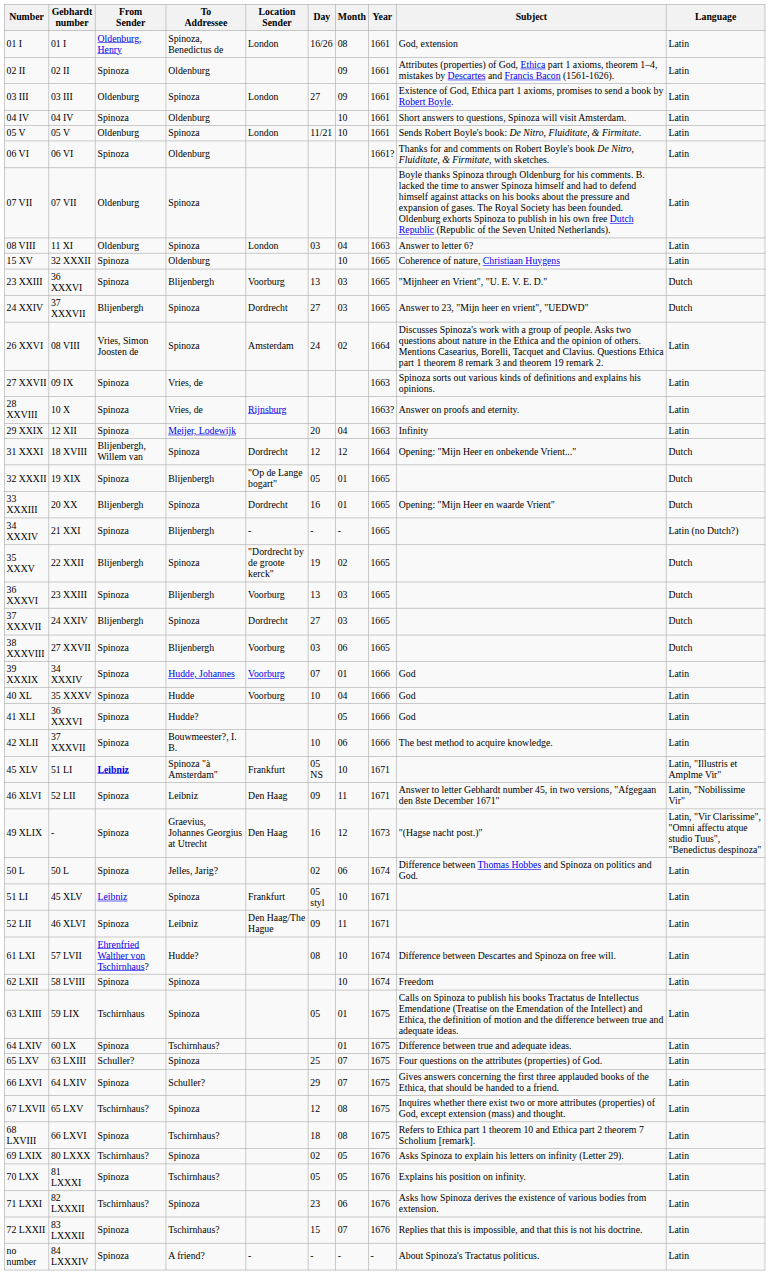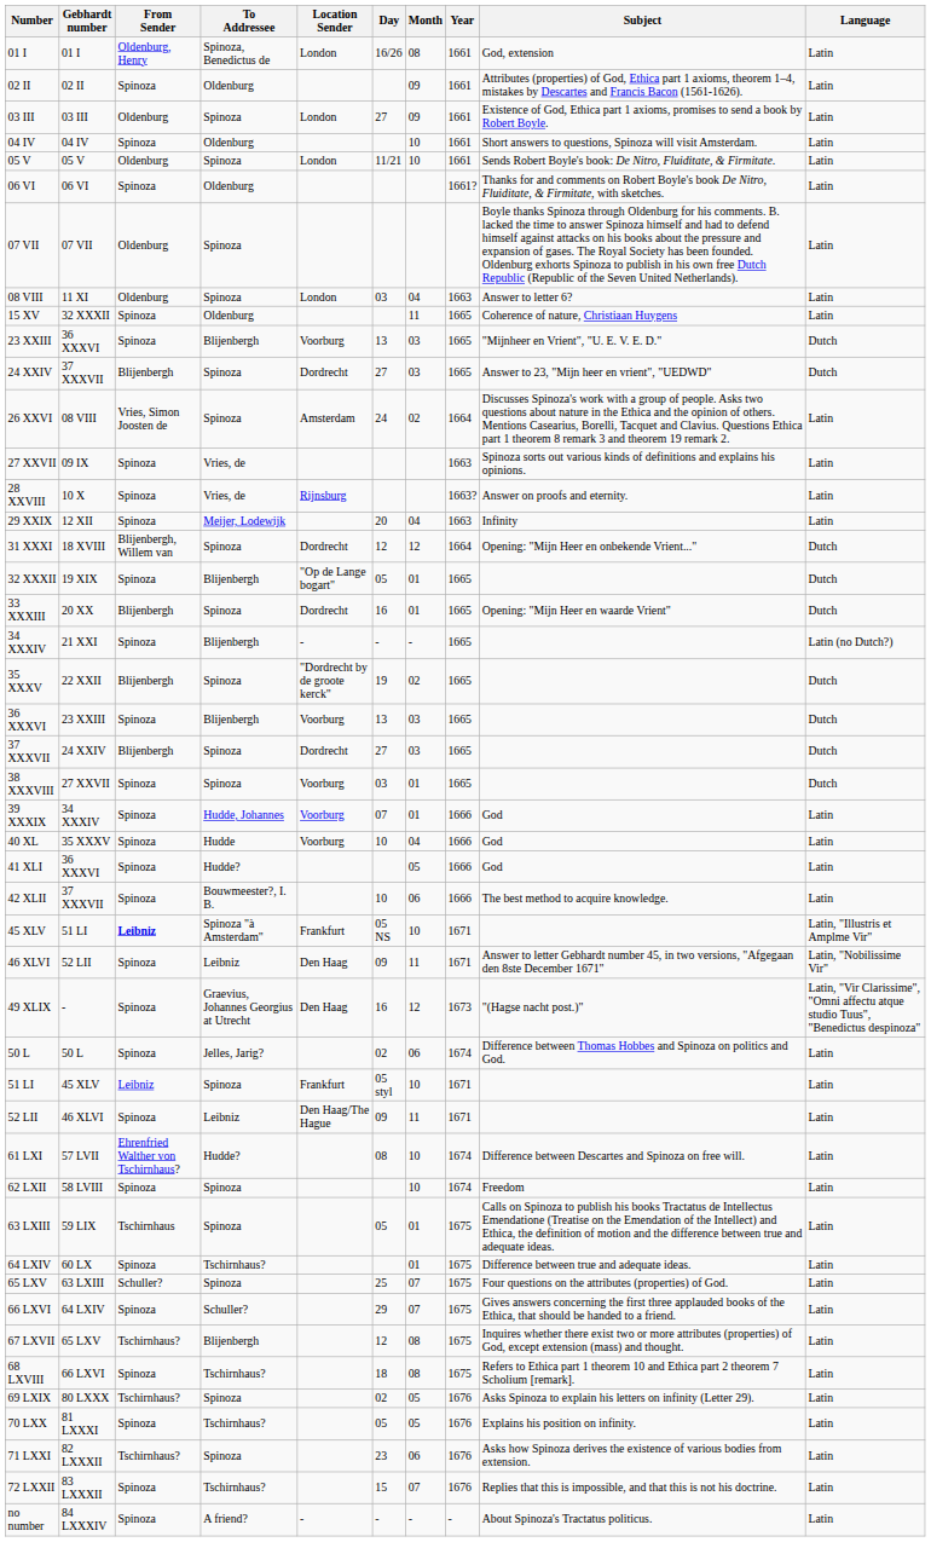 <table class="wikitable sortable">
 <tr>
 <th>Number</th>
 <th>Gebhardt<br>number</th>
 <th>From<br>Sender</th>
 <th>To<br>Addressee</th>
 <th>Location<br>Sender</th>
 <th>Day</th>
 <th>Month</th>
 <th>Year</th>
 <th>Subject</th>
 <th>Language</th>
 </tr>
 <tr>
 <td>01 I</td>
 <td>01 I</td>
 <td><a href='#'>Oldenburg, Henry</a></td>
 <td>Spinoza, Benedictus de</td>
 <td>London</td>
 <td>16/26</td>
 <td>08</td>
 <td>1661</td>
 <td>God, extension</td>
 <td>Latin</td>
 </tr>
 <tr>
 <td>02 II</td>
 <td>02 II</td>
 <td>Spinoza</td>
 <td>Oldenburg</td>
 <td></td>
 <td></td>
 <td>09</td>
 <td>1661</td>
 <td>Attributes (properties) of God, <a href='#'>Ethica</a> part 1 axioms, theorem 1–4, mistakes by <a href='#'>Descartes</a> and <a href='#'>Francis Bacon</a> (1561-1626).</td>
 <td>Latin</td>
 </tr>
 <tr>
 <td>03 III</td>
 <td>03 III</td>
 <td>Oldenburg</td>
 <td>Spinoza</td>
 <td>London</td>
 <td>27</td>
 <td>09</td>
 <td>1661</td>
 <td>Existence of God, Ethica part 1 axioms, promises to send a book by <a href='#'>Robert Boyle</a>.</td>
 <td>Latin</td>
 </tr>
 <tr>
 <td>04 IV</td>
 <td>04 IV</td>
 <td>Spinoza</td>
 <td>Oldenburg</td>
 <td></td>
 <td></td>
 <td>10</td>
 <td>1661</td>
 <td>Short answers to questions, Spinoza will visit Amsterdam.</td>
 <td>Latin</td>
 </tr>
 <tr>
 <td>05 V</td>
 <td>05 V</td>
 <td>Oldenburg</td>
 <td>Spinoza</td>
 <td>London</td>
 <td>11/21</td>
 <td>10</td>
 <td>1661</td>
 <td>Sends Robert Boyle's book: <em>De Nitro, Fluiditate, & Firmitate</em>.</td>
 <td>Latin</td>
 </tr>
 <tr>
 <td>06 VI</td>
 <td>06 VI</td>
 <td>Spinoza</td>
 <td>Oldenburg</td>
 <td></td>
 <td></td>
 <td></td>
 <td>1661?</td>
 <td>Thanks for and comments on Robert Boyle's book <em>De Nitro, Fluiditate, & Firmitate</em>, with sketches.</td>
 <td>Latin</td>
 </tr>
 <tr>
 <td>07 VII</td>
 <td>07 VII</td>
 <td>Oldenburg</td>
 <td>Spinoza</td>
 <td></td>
 <td></td>
 <td></td>
 <td></td>
 <td>Boyle thanks Spinoza through Oldenburg for his comments. B. lacked the time to answer Spinoza himself and had to defend himself against attacks on his books about the pressure and expansion of gases. The Royal Society has been founded. Oldenburg exhorts Spinoza to publish in his own free <a href='#'>Dutch Republic</a> (Republic of the Seven United Netherlands).</td>
 <td>Latin</td>
 </tr>
 <tr>
 <td>08 VIII</td>
 <td>11 XI</td>
 <td>Oldenburg</td>
 <td>Spinoza</td>
 <td>London</td>
 <td>03</td>
 <td>04</td>
 <td>1663</td>
 <td>Answer to letter 6?</td>
 <td>Latin</td>
 </tr>
 <tr>
 <td>15 XV</td>
 <td>32 XXXII</td>
 <td>Spinoza</td>
 <td>Oldenburg</td>
 <td></td>
 <td></td>
-<td>10</td>
+<td>11</td>
 <td>1665</td>
 <td>Coherence of nature, <a href='#'>Christiaan Huygens</a></td>
 <td>Latin</td>
 </tr>
 <tr>
 <td>23 XXIII</td>
 <td>36 XXXVI</td>
 <td>Spinoza</td>
 <td>Blijenbergh</td>
 <td>Voorburg</td>
 <td>13</td>
 <td>03</td>
 <td>1665</td>
 <td>"Mijnheer en Vrient", "U. E. V. E. D."</td>
 <td>Dutch</td>
 </tr>
 <tr>
 <td>24 XXIV </td>
 <td>37 XXXVII</td>
 <td>Blijenbergh</td>
 <td>Spinoza</td>
 <td>Dordrecht</td>
 <td>27</td>
 <td>03</td>
 <td>1665</td>
 <td>Answer to 23, "Mijn heer en vrient", "UEDWD"</td>
 <td>Dutch</td>
 </tr>
 <tr>
 <td>26 XXVI</td>
 <td>08 VIII</td>
 <td>Vries, Simon Joosten de</td>
 <td>Spinoza</td>
 <td>Amsterdam</td>
 <td>24</td>
 <td>02</td>
 <td>1664</td>
 <td>Discusses Spinoza's work with a group of people. Asks two questions about nature in the Ethica and the opinion of others. Mentions Casearius, Borelli, Tacquet and Clavius. Questions Ethica part 1 theorem 8 remark 3 and theorem 19 remark 2.</td>
 <td>Latin</td>
 </tr>
 <tr>
 <td>27 XXVII </td>
 <td>09 IX</td>
 <td>Spinoza</td>
 <td>Vries, de</td>
 <td></td>
 <td></td>
 <td></td>
 <td>1663</td>
 <td>Spinoza sorts out various kinds of definitions and explains his opinions.</td>
 <td>Latin</td>
 </tr>
 <tr>
 <td>28 XXVIII</td>
 <td>10 X</td>
 <td>Spinoza</td>
 <td>Vries, de</td>
 <td><a href='#'>Rijnsburg</a></td>
 <td></td>
 <td></td>
 <td>1663?</td>
 <td>Answer on proofs and eternity.</td>
 <td>Latin</td>
 </tr>
 <tr>
 <td>29 XXIX</td>
 <td>12 XII</td>
 <td>Spinoza</td>
 <td><a href='#'>Meijer, Lodewijk</a></td>
 <td></td>
 <td>20</td>
 <td>04</td>
 <td>1663</td>
 <td>Infinity</td>
 <td>Latin</td>
 </tr>
 <tr>
 <td>31 XXXI</td>
 <td>18 XVIII</td>
 <td>Blijenbergh, Willem van</td>
 <td>Spinoza</td>
 <td>Dordrecht</td>
 <td>12</td>
 <td>12</td>
 <td>1664</td>
 <td>Opening: "Mijn Heer en onbekende Vrient..."</td>
 <td>Dutch</td>
 </tr>
 <tr>
 <td>32 XXXII</td>
 <td>19 XIX</td>
 <td>Spinoza</td>
 <td>Blijenbergh</td>
 <td>"Op de Lange bogart"</td>
 <td>05</td>
 <td>01</td>
 <td>1665</td>
 <td></td>
 <td>Dutch</td>
 </tr>
 <tr>
 <td>33 XXXIII</td>
 <td>20 XX</td>
 <td>Blijenbergh</td>
 <td>Spinoza</td>
 <td>Dordrecht</td>
 <td>16</td>
 <td>01</td>
 <td>1665</td>
 <td>Opening: "Mijn Heer en waarde Vrient"</td>
 <td>Dutch</td>
 </tr>
 <tr>
 <td>34 XXXIV</td>
 <td>21 XXI</td>
 <td>Spinoza</td>
 <td>Blijenbergh</td>
 <td>-</td>
 <td>-</td>
 <td>-</td>
 <td>1665</td>
 <td></td>
 <td>Latin (no Dutch?)</td>
 </tr>
 <tr>
 <td>35 XXXV</td>
 <td>22 XXII</td>
 <td>Blijenbergh</td>
 <td>Spinoza</td>
 <td>"Dordrecht by de groote kerck"</td>
 <td>19</td>
 <td>02</td>
 <td>1665</td>
 <td></td>
 <td>Dutch</td>
 </tr>
 <tr>
 <td>36 XXXVI</td>
 <td>23 XXIII</td>
 <td>Spinoza</td>
 <td>Blijenbergh</td>
 <td>Voorburg</td>
 <td>13</td>
 <td>03</td>
 <td>1665</td>
 <td></td>
 <td>Dutch</td>
 </tr>
 <tr>
 <td>37 XXXVII</td>
 <td>24 XXIV</td>
 <td>Blijenbergh</td>
 <td>Spinoza</td>
 <td>Dordrecht</td>
 <td>27</td>
 <td>03</td>
 <td>1665</td>
 <td></td>
 <td>Dutch</td>
 </tr>
 <tr>
 <td>38 XXXVIII</td>
 <td>27 XXVII</td>
 <td>Spinoza</td>
-<td>Blijenbergh</td>
+<td>Spinoza</td>
 <td>Voorburg</td>
 <td>03</td>
-<td>06</td>
+<td>01</td>
 <td>1665</td>
 <td></td>
 <td>Dutch</td>
 </tr>
 <tr>
 <td>39 XXXIX</td>
 <td>34 XXXIV</td>
 <td>Spinoza</td>
 <td><a href='#'>Hudde, Johannes</a></td>
 <td><a href='#'>Voorburg</a></td>
 <td>07</td>
 <td>01</td>
 <td>1666</td>
 <td>God</td>
 <td>Latin</td>
 </tr>
 <tr>
 <td>40 XL</td>
 <td>35 XXXV</td>
 <td>Spinoza</td>
 <td>Hudde</td>
 <td>Voorburg</td>
 <td>10</td>
 <td>04</td>
 <td>1666</td>
 <td>God</td>
 <td>Latin</td>
 </tr>
 <tr>
 <td>41 XLI</td>
 <td>36 XXXVI</td>
 <td>Spinoza</td>
 <td>Hudde?</td>
 <td></td>
 <td></td>
 <td>05</td>
 <td>1666</td>
 <td>God</td>
 <td>Latin</td>
 </tr>
 <tr>
 <td>42 XLII</td>
 <td>37 XXXVII</td>
 <td>Spinoza</td>
 <td>Bouwmeester?, I. B.</td>
 <td></td>
 <td>10</td>
 <td>06</td>
 <td>1666</td>
 <td>The best method to acquire knowledge.</td>
 <td>Latin</td>
 </tr>
 <tr>
 <td>45 XLV</td>
 <td>51 LI</td>
 <td><a href='#'><strong>Leibniz</strong></a></td>
 <td>Spinoza "à Amsterdam"</td>
 <td>Frankfurt</td>
 <td>05 NS</td>
 <td>10</td>
 <td>1671</td>
 <td></td>
 <td>Latin, "Illustris et Amplme Vir"</td>
 </tr>
 <tr>
 <td>46 XLVI </td>
 <td>52 LII</td>
 <td>Spinoza</td>
 <td>Leibniz</td>
 <td>Den Haag</td>
 <td>09</td>
 <td>11</td>
 <td>1671</td>
 <td>Answer to letter Gebhardt number 45, in two versions, "Afgegaan den 8ste December 1671"</td>
 <td>Latin, "Nobilissime Vir"</td>
 </tr>
 <tr>
 <td>49 XLIX </td>
 <td>-</td>
 <td>Spinoza</td>
 <td>Graevius, Johannes Georgius at Utrecht</td>
 <td>Den Haag</td>
 <td>16</td>
 <td>12</td>
 <td>1673</td>
 <td>"(Hagse nacht post.)"</td>
 <td>Latin, "Vir Clarissime", "Omni affectu atque studio Tuus", "Benedictus despinoza"</td>
 </tr>
 <tr>
 <td>50 L</td>
 <td>50 L</td>
 <td>Spinoza</td>
 <td>Jelles, Jarig?</td>
 <td></td>
 <td>02</td>
 <td>06</td>
 <td>1674</td>
 <td>Difference between <a href='#'>Thomas Hobbes</a> and Spinoza on politics and God.</td>
 <td>Latin</td>
 </tr>
 <tr>
 <td>51 LI</td>
 <td>45 XLV</td>
 <td><a href='#'>Leibniz</a></td>
 <td>Spinoza</td>
 <td>Frankfurt</td>
 <td>05 styl</td>
 <td>10</td>
 <td>1671</td>
 <td></td>
 <td>Latin</td>
 </tr>
 <tr>
 <td>52 LII</td>
 <td>46 XLVI</td>
 <td>Spinoza</td>
 <td>Leibniz</td>
 <td>Den Haag/The Hague</td>
 <td>09</td>
 <td>11</td>
 <td>1671</td>
 <td></td>
 <td>Latin</td>
 </tr>
 <tr>
 <td>61 LXI</td>
 <td>57 LVII</td>
 <td><a href='#'>Ehrenfried Walther von Tschirnhaus</a>?</td>
 <td>Hudde?</td>
 <td></td>
 <td>08</td>
 <td>10</td>
 <td>1674</td>
 <td>Difference between Descartes and Spinoza on free will.</td>
 <td>Latin</td>
 </tr>
 <tr>
 <td>62 LXII</td>
 <td>58 LVIII</td>
 <td>Spinoza</td>
 <td>Spinoza</td>
 <td></td>
 <td></td>
 <td>10</td>
 <td>1674</td>
 <td>Freedom</td>
 <td>Latin</td>
 </tr>
 <tr>
 <td>63 LXIII</td>
 <td>59 LIX</td>
 <td>Tschirnhaus</td>
 <td>Spinoza</td>
 <td></td>
 <td>05</td>
 <td>01</td>
 <td>1675</td>
 <td>Calls on Spinoza to publish his books Tractatus de Intellectus Emendatione (Treatise on the Emendation of the Intellect) and Ethica, the definition of motion and the difference between true and adequate ideas.</td>
 <td>Latin</td>
 </tr>
 <tr>
 <td>64 LXIV</td>
 <td>60 LX</td>
 <td>Spinoza</td>
 <td>Tschirnhaus?</td>
 <td></td>
 <td></td>
 <td>01</td>
 <td>1675</td>
 <td>Difference between true and adequate ideas.</td>
 <td>Latin</td>
 </tr>
 <tr>
 <td>65 LXV</td>
 <td>63 LXIII</td>
 <td>Schuller?</td>
 <td>Spinoza</td>
 <td></td>
 <td>25</td>
 <td>07</td>
 <td>1675</td>
 <td>Four questions on the attributes (properties) of God.</td>
 <td>Latin</td>
 </tr>
 <tr>
 <td>66 LXVI</td>
 <td>64 LXIV</td>
 <td>Spinoza</td>
 <td>Schuller?</td>
 <td></td>
 <td>29</td>
 <td>07</td>
 <td>1675</td>
 <td>Gives answers concerning the first three applauded books of the Ethica, that should be handed to a friend.</td>
 <td>Latin</td>
 </tr>
 <tr>
 <td>67 LXVII</td>
 <td>65 LXV</td>
 <td>Tschirnhaus?</td>
-<td>Spinoza</td>
+<td>Blijenbergh</td>
 <td></td>
 <td>12</td>
 <td>08</td>
 <td>1675</td>
 <td>Inquires whether there exist two or more attributes (properties) of God, except extension (mass) and  thought.</td>
 <td>Latin</td>
 </tr>
 <tr>
 <td>68 LXVIII</td>
 <td>66 LXVI</td>
 <td>Spinoza</td>
 <td>Tschirnhaus?</td>
 <td></td>
 <td>18</td>
 <td>08</td>
 <td>1675</td>
 <td>Refers to Ethica part 1 theorem 10 and Ethica part 2 theorem 7 Scholium [remark].</td>
 <td>Latin</td>
 </tr>
 <tr>
 <td>69 LXIX</td>
 <td>80 LXXX</td>
 <td>Tschirnhaus?</td>
 <td>Spinoza</td>
 <td></td>
 <td>02</td>
 <td>05</td>
 <td>1676</td>
 <td>Asks Spinoza to explain his letters on infinity (Letter 29).</td>
 <td>Latin</td>
 </tr>
 <tr>
 <td>70 LXX</td>
 <td>81 LXXXI</td>
 <td>Spinoza</td>
 <td>Tschirnhaus?</td>
 <td></td>
 <td>05</td>
 <td>05</td>
 <td>1676</td>
 <td>Explains his position on infinity.</td>
 <td>Latin</td>
 </tr>
 <tr>
 <td>71 LXXI</td>
 <td>82 LXXXII</td>
 <td>Tschirnhaus?</td>
 <td>Spinoza</td>
 <td></td>
 <td>23</td>
 <td>06</td>
 <td>1676</td>
 <td>Asks how Spinoza derives the existence of various bodies from extension.</td>
 <td>Latin</td>
 </tr>
 <tr>
 <td>72 LXXII</td>
 <td>83 LXXXII</td>
 <td>Spinoza</td>
 <td>Tschirnhaus?</td>
 <td></td>
 <td>15</td>
 <td>07</td>
 <td>1676</td>
 <td>Replies that this is impossible, and that this is not his doctrine.</td>
 <td>Latin</td>
 </tr>
 <tr>
 <td>no number</td>
 <td>84 LXXXIV</td>
 <td>Spinoza</td>
 <td>A friend?</td>
 <td>-</td>
 <td>-</td>
 <td>-</td>
 <td>-</td>
 <td>About Spinoza's Tractatus politicus.</td>
 <td>Latin</td>
 </tr>
 </table>
